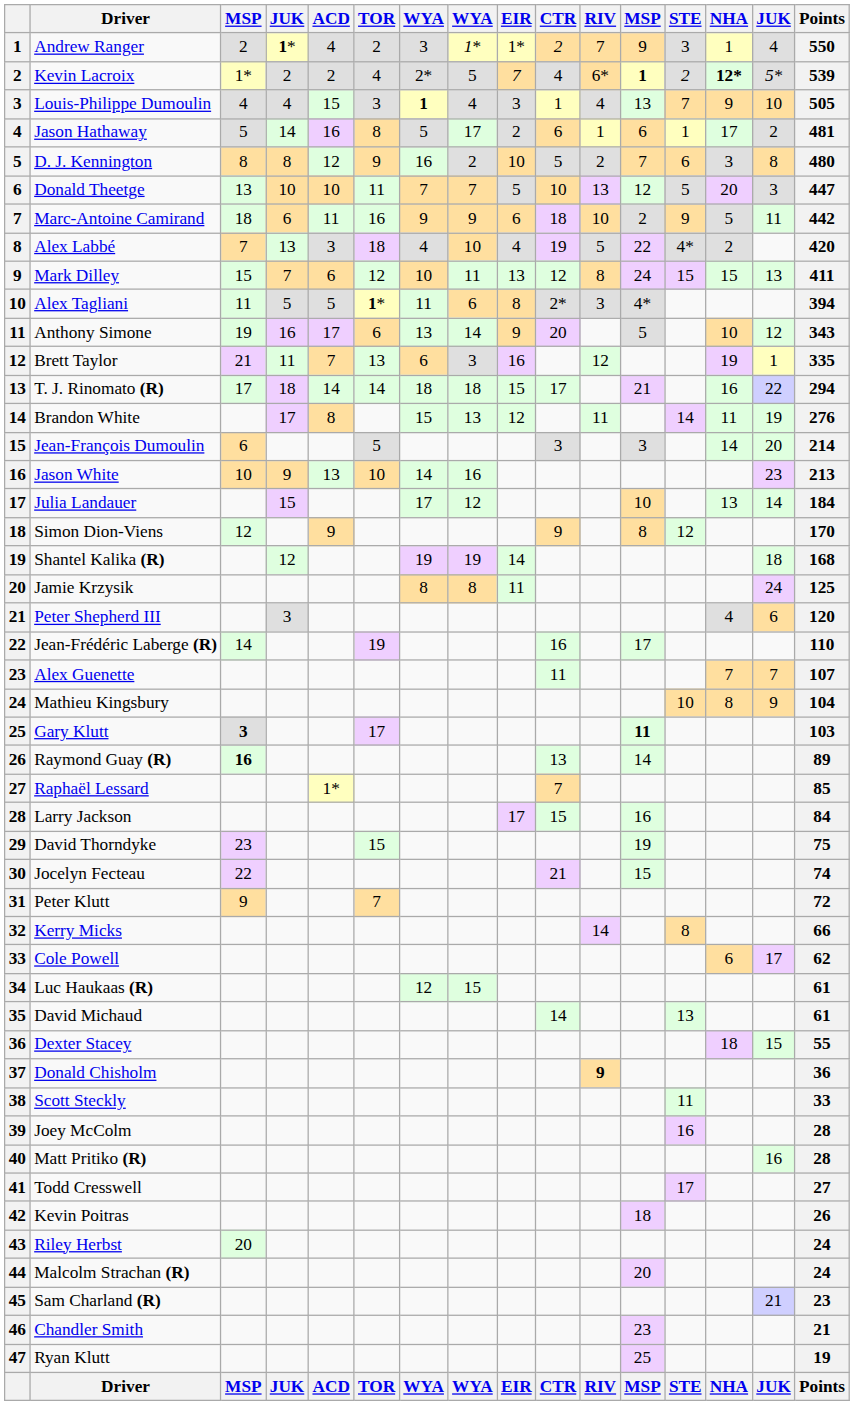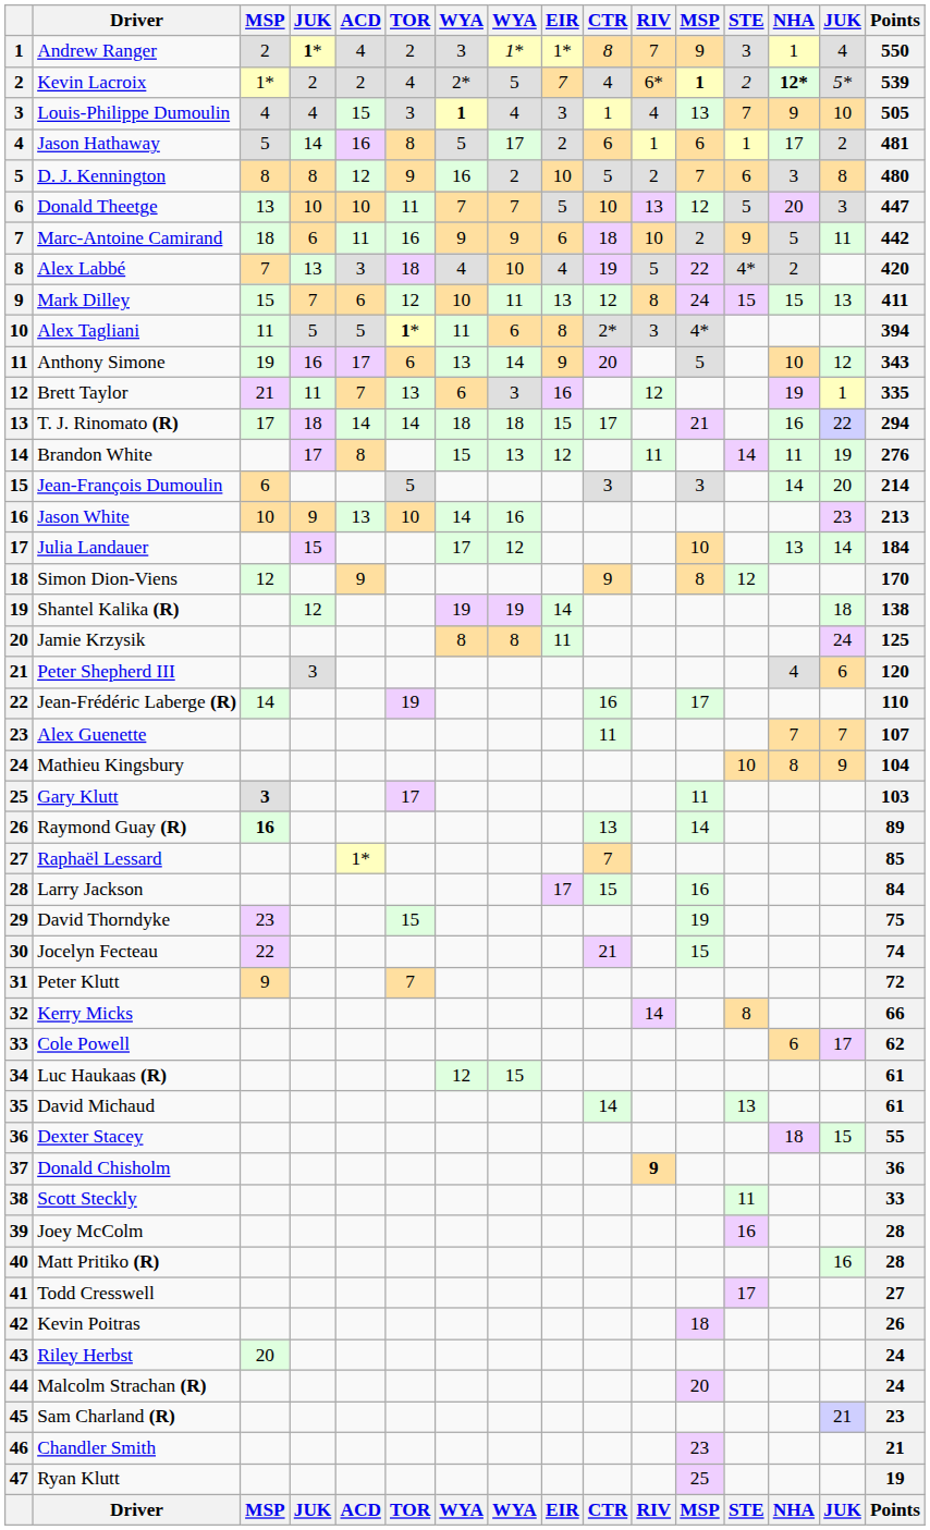 <table class="wikitable" style="font-size:85%; text-align:center;">
 <tr>
 <th></th>
 <th>Driver</th>
 <th><a href='#'>MSP</a></th>
 <th><a href='#'>JUK</a></th>
 <th><a href='#'>ACD</a></th>
 <th><a href='#'>TOR</a></th>
 <th><a href='#'>WYA</a></th>
 <th><a href='#'>WYA</a></th>
 <th><a href='#'>EIR</a></th>
 <th><a href='#'>CTR</a></th>
 <th><a href='#'>RIV</a></th>
 <th><a href='#'>MSP</a></th>
 <th><a href='#'>STE</a></th>
 <th><a href='#'>NHA</a></th>
 <th><a href='#'>JUK</a></th>
 <th>Points</th>
 </tr>
 <tr>
 <th>1</th>
 <td align=left><a href='#'>Andrew Ranger</a></td>
 <td style="background:#DFDFDF;">2</td>
 <td style="background:#FFFFBF;"><strong>1</strong>*</td>
 <td style="background:#DFDFDF;">4</td>
 <td style="background:#DFDFDF;">2</td>
 <td style="background:#DFDFDF;">3</td>
 <td style="background:#FFFFBF;"><em>1</em>*</td>
 <td style="background:#FFFFBF;">1*</td>
-<td style="background:#FFDF9F;"><em>2</em></td>
+<td style="background:#FFDF9F;"><em>8</em></td>
 <td style="background:#FFDF9F;">7</td>
 <td style="background:#FFDF9F;">9</td>
 <td style="background:#DFDFDF;">3</td>
 <td style="background:#FFFFBF;">1</td>
 <td style="background:#DFDFDF;">4</td>
 <th>550</th>
 </tr>
 <tr>
 <th>2</th>
 <td align=left><a href='#'>Kevin Lacroix</a></td>
 <td style="background:#FFFFBF;">1*</td>
 <td style="background:#DFDFDF;">2</td>
 <td style="background:#DFDFDF;">2</td>
 <td style="background:#DFDFDF;">4</td>
 <td style="background:#DFDFDF;">2*</td>
 <td style="background:#DFDFDF;">5</td>
 <td style="background:#FFDF9F;"><em>7</em></td>
 <td style="background:#DFDFDF;">4</td>
 <td style="background:#FFDF9F;">6*</td>
 <td style="background:#FFFFBF;"><strong>1</strong></td>
 <td style="background:#DFDFDF;"><em>2</em></td>
 <td style="background:#DFFFDF;"><strong>12*</strong></td>
 <td style="background:#DFDFDF;"><em>5*</em></td>
 <th>539</th>
 </tr>
 <tr>
 <th>3</th>
 <td align=left><a href='#'>Louis-Philippe Dumoulin</a></td>
 <td style="background:#DFDFDF;">4</td>
 <td style="background:#DFDFDF;">4</td>
 <td style="background:#DFFFDF;">15</td>
 <td style="background:#DFDFDF;">3</td>
 <td style="background:#FFFFBF;"><strong>1</strong></td>
 <td style="background:#DFDFDF;">4</td>
 <td style="background:#DFDFDF;">3</td>
 <td style="background:#FFFFBF;">1</td>
 <td style="background:#DFDFDF;">4</td>
 <td style="background:#DFFFDF;">13</td>
 <td style="background:#FFDF9F;">7</td>
 <td style="background:#FFDF9F;">9</td>
 <td style="background:#FFDF9F;">10</td>
 <th>505</th>
 </tr>
 <tr>
 <th>4</th>
 <td align=left><a href='#'>Jason Hathaway</a></td>
 <td style="background:#DFDFDF;">5</td>
 <td style="background:#DFFFDF;">14</td>
 <td style="background:#EFCFFF;">16</td>
 <td style="background:#FFDF9F;">8</td>
 <td style="background:#DFDFDF;">5</td>
 <td style="background:#DFFFDF;">17</td>
 <td style="background:#DFDFDF;">2</td>
 <td style="background:#FFDF9F;">6</td>
 <td style="background:#FFFFBF;">1</td>
 <td style="background:#FFDF9F;">6</td>
 <td style="background:#FFFFBF;">1</td>
 <td style="background:#DFFFDF;">17</td>
 <td style="background:#DFDFDF;">2</td>
 <th>481</th>
 </tr>
 <tr>
 <th>5</th>
 <td align=left><a href='#'>D. J. Kennington</a></td>
 <td style="background:#FFDF9F;">8</td>
 <td style="background:#FFDF9F;">8</td>
 <td style="background:#DFFFDF;">12</td>
 <td style="background:#FFDF9F;">9</td>
 <td style="background:#DFFFDF;">16</td>
 <td style="background:#DFDFDF;">2</td>
 <td style="background:#FFDF9F;">10</td>
 <td style="background:#DFDFDF;">5</td>
 <td style="background:#DFDFDF;">2</td>
 <td style="background:#FFDF9F;">7</td>
 <td style="background:#FFDF9F;">6</td>
 <td style="background:#DFDFDF;">3</td>
 <td style="background:#FFDF9F;">8</td>
 <th>480</th>
 </tr>
 <tr>
 <th>6</th>
 <td align=left><a href='#'>Donald Theetge</a></td>
 <td style="background:#DFFFDF;">13</td>
 <td style="background:#FFDF9F;">10</td>
 <td style="background:#FFDF9F;">10</td>
 <td style="background:#DFFFDF;">11</td>
 <td style="background:#FFDF9F;">7</td>
 <td style="background:#FFDF9F;">7</td>
 <td style="background:#DFDFDF;">5</td>
 <td style="background:#FFDF9F;">10</td>
 <td style="background:#EFCFFF;">13</td>
 <td style="background:#DFFFDF;">12</td>
 <td style="background:#DFDFDF;">5</td>
 <td style="background:#EFCFFF;">20</td>
 <td style="background:#DFDFDF;">3</td>
 <th>447</th>
 </tr>
 <tr>
 <th>7</th>
 <td align=left><a href='#'>Marc-Antoine Camirand</a></td>
 <td style="background:#DFFFDF;">18</td>
 <td style="background:#FFDF9F;">6</td>
 <td style="background:#DFFFDF;">11</td>
 <td style="background:#DFFFDF;">16</td>
 <td style="background:#FFDF9F;">9</td>
 <td style="background:#FFDF9F;">9</td>
 <td style="background:#FFDF9F;">6</td>
 <td style="background:#EFCFFF;">18</td>
 <td style="background:#FFDF9F;">10</td>
 <td style="background:#DFDFDF;">2</td>
 <td style="background:#FFDF9F;">9</td>
 <td style="background:#DFDFDF;">5</td>
 <td style="background:#DFFFDF;">11</td>
 <th>442</th>
 </tr>
 <tr>
 <th>8</th>
 <td align=left><a href='#'>Alex Labbé</a></td>
 <td style="background:#FFDF9F;">7</td>
 <td style="background:#DFFFDF;">13</td>
 <td style="background:#DFDFDF;">3</td>
 <td style="background:#EFCFFF;">18</td>
 <td style="background:#DFDFDF;">4</td>
 <td style="background:#FFDF9F;">10</td>
 <td style="background:#DFDFDF;">4</td>
 <td style="background:#EFCFFF;">19</td>
 <td style="background:#DFDFDF;">5</td>
 <td style="background:#EFCFFF;">22</td>
 <td style="background:#DFDFDF;">4*</td>
 <td style="background:#DFDFDF;">2</td>
 <td></td>
 <th>420</th>
 </tr>
 <tr>
 <th>9</th>
 <td align=left><a href='#'>Mark Dilley</a></td>
 <td style="background:#DFFFDF;">15</td>
 <td style="background:#FFDF9F;">7</td>
 <td style="background:#FFDF9F;">6</td>
 <td style="background:#DFFFDF;">12</td>
 <td style="background:#FFDF9F;">10</td>
 <td style="background:#DFFFDF;">11</td>
 <td style="background:#DFFFDF;">13</td>
 <td style="background:#DFFFDF;">12</td>
 <td style="background:#FFDF9F;">8</td>
 <td style="background:#EFCFFF;">24</td>
 <td style="background:#EFCFFF;">15</td>
 <td style="background:#DFFFDF;">15</td>
 <td style="background:#DFFFDF;">13</td>
 <th>411</th>
 </tr>
 <tr>
 <th>10</th>
 <td align=left><a href='#'>Alex Tagliani</a></td>
 <td style="background:#DFFFDF;">11</td>
 <td style="background:#DFDFDF;">5</td>
 <td style="background:#DFDFDF;">5</td>
 <td style="background:#FFFFBF;"><strong>1</strong>*</td>
 <td style="background:#DFFFDF;">11</td>
 <td style="background:#FFDF9F;">6</td>
 <td style="background:#FFDF9F;">8</td>
 <td style="background:#DFDFDF;">2*</td>
 <td style="background:#DFDFDF;">3</td>
 <td style="background:#DFDFDF;">4*</td>
 <td></td>
 <td></td>
 <td></td>
 <th>394</th>
 </tr>
 <tr>
 <th>11</th>
 <td align=left>Anthony Simone</td>
 <td style="background:#DFFFDF;">19</td>
 <td style="background:#EFCFFF;">16</td>
 <td style="background:#EFCFFF;">17</td>
 <td style="background:#FFDF9F;">6</td>
 <td style="background:#DFFFDF;">13</td>
 <td style="background:#DFFFDF;">14</td>
 <td style="background:#FFDF9F;">9</td>
 <td style="background:#EFCFFF;">20</td>
 <td></td>
 <td style="background:#DFDFDF;">5</td>
 <td></td>
 <td style="background:#FFDF9F;">10</td>
 <td style="background:#DFFFDF;">12</td>
 <th>343</th>
 </tr>
 <tr>
 <th>12</th>
 <td align=left>Brett Taylor</td>
 <td style="background:#EFCFFF;">21</td>
 <td style="background:#DFFFDF;">11</td>
 <td style="background:#FFDF9F;">7</td>
 <td style="background:#DFFFDF;">13</td>
 <td style="background:#FFDF9F;">6</td>
 <td style="background:#DFDFDF;">3</td>
 <td style="background:#EFCFFF;">16</td>
 <td></td>
 <td style="background:#DFFFDF;">12</td>
 <td></td>
 <td></td>
 <td style="background:#EFCFFF;">19</td>
 <td style="background:#FFFFBF;">1</td>
 <th>335</th>
 </tr>
 <tr>
 <th>13</th>
 <td align=left>T. J. Rinomato <strong>(R)</strong></td>
 <td style="background:#DFFFDF;">17</td>
 <td style="background:#EFCFFF;">18</td>
 <td style="background:#DFFFDF;">14</td>
 <td style="background:#DFFFDF;">14</td>
 <td style="background:#DFFFDF;">18</td>
 <td style="background:#DFFFDF;">18</td>
 <td style="background:#DFFFDF;">15</td>
 <td style="background:#DFFFDF;">17</td>
 <td></td>
 <td style="background:#EFCFFF;">21</td>
 <td></td>
 <td style="background:#DFFFDF;">16</td>
 <td style="background:#cfcfff;">22</td>
 <th>294</th>
 </tr>
 <tr>
 <th>14</th>
 <td align=left>Brandon White</td>
 <td></td>
 <td style="background:#EFCFFF;">17</td>
 <td style="background:#FFDF9F;">8</td>
 <td></td>
 <td style="background:#DFFFDF;">15</td>
 <td style="background:#DFFFDF;">13</td>
 <td style="background:#DFFFDF;">12</td>
 <td></td>
 <td style="background:#DFFFDF;">11</td>
 <td></td>
 <td style="background:#EFCFFF;">14</td>
 <td style="background:#DFFFDF;">11</td>
 <td style="background:#DFFFDF;">19</td>
 <th>276</th>
 </tr>
 <tr>
 <th>15</th>
 <td align=left><a href='#'>Jean-François Dumoulin</a></td>
 <td style="background:#FFDF9F;">6</td>
 <td></td>
 <td></td>
 <td style="background:#DFDFDF;">5</td>
 <td></td>
 <td></td>
 <td></td>
 <td style="background:#DFDFDF;">3</td>
 <td></td>
 <td style="background:#DFDFDF;">3</td>
 <td></td>
 <td style="background:#DFFFDF;">14</td>
 <td style="background:#DFFFDF;">20</td>
 <th>214</th>
 </tr>
 <tr>
 <th>16</th>
 <td align=left><a href='#'>Jason White</a></td>
 <td style="background:#FFDF9F;">10</td>
 <td style="background:#FFDF9F;">9</td>
 <td style="background:#DFFFDF;">13</td>
 <td style="background:#FFDF9F;">10</td>
 <td style="background:#DFFFDF;">14</td>
 <td style="background:#DFFFDF;">16</td>
 <td></td>
 <td></td>
 <td></td>
 <td></td>
 <td></td>
 <td></td>
 <td style="background:#EFCFFF;">23</td>
 <th>213</th>
 </tr>
 <tr>
 <th>17</th>
 <td align=left><a href='#'>Julia Landauer</a></td>
 <td></td>
 <td style="background:#EFCFFF;">15</td>
 <td></td>
 <td></td>
 <td style="background:#DFFFDF;">17</td>
 <td style="background:#DFFFDF;">12</td>
 <td></td>
 <td></td>
 <td></td>
 <td style="background:#FFDF9F;">10</td>
 <td></td>
 <td style="background:#DFFFDF;">13</td>
 <td style="background:#DFFFDF;">14</td>
 <th>184</th>
 </tr>
 <tr>
 <th>18</th>
 <td align=left>Simon Dion-Viens</td>
 <td style="background:#DFFFDF;">12</td>
 <td></td>
 <td style="background:#FFDF9F;">9</td>
 <td></td>
 <td></td>
 <td></td>
 <td></td>
 <td style="background:#FFDF9F;">9</td>
 <td></td>
 <td style="background:#FFDF9F;">8</td>
 <td style="background:#DFFFDF;">12</td>
 <td></td>
 <td></td>
 <th>170</th>
 </tr>
 <tr>
 <th>19</th>
 <td align=left>Shantel Kalika <strong>(R)</strong></td>
 <td></td>
 <td style="background:#DFFFDF;">12</td>
 <td></td>
 <td></td>
 <td style="background:#EFCFFF;">19</td>
 <td style="background:#EFCFFF;">19</td>
 <td style="background:#DFFFDF;">14</td>
 <td></td>
 <td></td>
 <td></td>
 <td></td>
 <td></td>
 <td style="background:#DFFFDF;">18</td>
-<th>168</th>
+<th>138</th>
 </tr>
 <tr>
 <th>20</th>
 <td align=left>Jamie Krzysik</td>
 <td></td>
 <td></td>
 <td></td>
 <td></td>
 <td style="background:#FFDF9F;">8</td>
 <td style="background:#FFDF9F;">8</td>
 <td style="background:#DFFFDF;">11</td>
 <td></td>
 <td></td>
 <td></td>
 <td></td>
 <td></td>
 <td style="background:#EFCFFF;">24</td>
 <th>125</th>
 </tr>
 <tr>
 <th>21</th>
 <td align=left><a href='#'>Peter Shepherd III</a></td>
 <td></td>
 <td style="background:#DFDFDF;">3</td>
 <td></td>
 <td></td>
 <td></td>
 <td></td>
 <td></td>
 <td></td>
 <td></td>
 <td></td>
 <td></td>
 <td style="background:#DFDFDF;">4</td>
 <td style="background:#FFDF9F;">6</td>
 <th>120</th>
 </tr>
 <tr>
 <th>22</th>
 <td align=left>Jean-Frédéric Laberge <strong>(R)</strong></td>
 <td style="background:#DFFFDF;">14</td>
 <td></td>
 <td></td>
 <td style="background:#EFCFFF;">19</td>
 <td></td>
 <td></td>
 <td></td>
 <td style="background:#DFFFDF;">16</td>
 <td></td>
 <td style="background:#DFFFDF;">17</td>
 <td></td>
 <td></td>
 <td></td>
 <th>110</th>
 </tr>
 <tr>
 <th>23</th>
 <td align=left><a href='#'>Alex Guenette</a></td>
 <td></td>
 <td></td>
 <td></td>
 <td></td>
 <td></td>
 <td></td>
 <td></td>
 <td style="background:#DFFFDF;">11</td>
 <td></td>
 <td></td>
 <td></td>
 <td style="background:#FFDF9F;">7</td>
 <td style="background:#FFDF9F;">7</td>
 <th>107</th>
 </tr>
 <tr>
 <th>24</th>
 <td align=left>Mathieu Kingsbury</td>
 <td></td>
 <td></td>
 <td></td>
 <td></td>
 <td></td>
 <td></td>
 <td></td>
 <td></td>
 <td></td>
 <td></td>
 <td style="background:#FFDF9F;">10</td>
 <td style="background:#FFDF9F;">8</td>
 <td style="background:#FFDF9F;">9</td>
 <th>104</th>
 </tr>
 <tr>
 <th>25</th>
 <td align=left><a href='#'>Gary Klutt</a></td>
 <td style="background:#DFDFDF;"><strong>3</strong></td>
 <td></td>
 <td></td>
 <td style="background:#EFCFFF;">17</td>
 <td></td>
 <td></td>
 <td></td>
 <td></td>
 <td></td>
-<td style="background:#DFFFDF;"><strong>11</strong></td>
+<td style="background:#DFFFDF;">11</td>
 <td></td>
 <td></td>
 <td></td>
 <th>103</th>
 </tr>
 <tr>
 <th>26</th>
 <td align=left>Raymond Guay <strong>(R)</strong></td>
 <td style="background:#DFFFDF;"><strong>16</strong></td>
 <td></td>
 <td></td>
 <td></td>
 <td></td>
 <td></td>
 <td></td>
 <td style="background:#DFFFDF;">13</td>
 <td></td>
 <td style="background:#DFFFDF;">14</td>
 <td></td>
 <td></td>
 <td></td>
 <th>89</th>
 </tr>
 <tr>
 <th>27</th>
 <td align=left><a href='#'>Raphaël Lessard</a></td>
 <td></td>
 <td></td>
 <td style="background:#FFFFBF;">1*</td>
 <td></td>
 <td></td>
 <td></td>
 <td></td>
 <td style="background:#FFDF9F;">7</td>
 <td></td>
 <td></td>
 <td></td>
 <td></td>
 <td></td>
 <th>85</th>
 </tr>
 <tr>
 <th>28</th>
 <td align=left>Larry Jackson</td>
 <td></td>
 <td></td>
 <td></td>
 <td></td>
 <td></td>
 <td></td>
 <td style="background:#EFCFFF;">17</td>
 <td style="background:#DFFFDF;">15</td>
 <td></td>
 <td style="background:#DFFFDF;">16</td>
 <td></td>
 <td></td>
 <td></td>
 <th>84</th>
 </tr>
 <tr>
 <th>29</th>
 <td align=left>David Thorndyke</td>
 <td style="background:#EFCFFF;">23</td>
 <td></td>
 <td></td>
 <td style="background:#DFFFDF;">15</td>
 <td></td>
 <td></td>
 <td></td>
 <td></td>
 <td></td>
 <td style="background:#DFFFDF;">19</td>
 <td></td>
 <td></td>
 <td></td>
 <th>75</th>
 </tr>
 <tr>
 <th>30</th>
 <td align=left>Jocelyn Fecteau</td>
 <td style="background:#EFCFFF;">22</td>
 <td></td>
 <td></td>
 <td></td>
 <td></td>
 <td></td>
 <td></td>
 <td style="background:#EFCFFF;">21</td>
 <td></td>
 <td style="background:#DFFFDF;">15</td>
 <td></td>
 <td></td>
 <td></td>
 <th>74</th>
 </tr>
 <tr>
 <th>31</th>
 <td align=left>Peter Klutt</td>
 <td style="background:#FFDF9F;">9</td>
 <td></td>
 <td></td>
 <td style="background:#FFDF9F;">7</td>
 <td></td>
 <td></td>
 <td></td>
 <td></td>
 <td></td>
 <td></td>
 <td></td>
 <td></td>
 <td></td>
 <th>72</th>
 </tr>
 <tr>
 <th>32</th>
 <td align=left><a href='#'>Kerry Micks</a></td>
 <td></td>
 <td></td>
 <td></td>
 <td></td>
 <td></td>
 <td></td>
 <td></td>
 <td></td>
 <td style="background:#EFCFFF;">14</td>
 <td></td>
 <td style="background:#FFDF9F;">8</td>
 <td></td>
 <td></td>
 <th>66</th>
 </tr>
 <tr>
 <th>33</th>
 <td align=left><a href='#'>Cole Powell</a></td>
 <td></td>
 <td></td>
 <td></td>
 <td></td>
 <td></td>
 <td></td>
 <td></td>
 <td></td>
 <td></td>
 <td></td>
 <td></td>
 <td style="background:#FFDF9F;">6</td>
 <td style="background:#EFCFFF;">17</td>
 <th>62</th>
 </tr>
 <tr>
 <th>34</th>
 <td align=left>Luc Haukaas <strong>(R)</strong></td>
 <td></td>
 <td></td>
 <td></td>
 <td></td>
 <td style="background:#DFFFDF;">12</td>
 <td style="background:#DFFFDF;">15</td>
 <td></td>
 <td></td>
 <td></td>
 <td></td>
 <td></td>
 <td></td>
 <td></td>
 <th>61</th>
 </tr>
 <tr>
 <th>35</th>
 <td align=left>David Michaud</td>
 <td></td>
 <td></td>
 <td></td>
 <td></td>
 <td></td>
 <td></td>
 <td></td>
 <td style="background:#DFFFDF;">14</td>
 <td></td>
 <td></td>
 <td style="background:#DFFFDF;">13</td>
 <td></td>
 <td></td>
 <th>61</th>
 </tr>
 <tr>
 <th>36</th>
 <td align=left><a href='#'>Dexter Stacey</a></td>
 <td></td>
 <td></td>
 <td></td>
 <td></td>
 <td></td>
 <td></td>
 <td></td>
 <td></td>
 <td></td>
 <td></td>
 <td></td>
 <td style="background:#EFCFFF;">18</td>
 <td style="background:#DFFFDF;">15</td>
 <th>55</th>
 </tr>
 <tr>
 <th>37</th>
 <td align=left><a href='#'>Donald Chisholm</a></td>
 <td></td>
 <td></td>
 <td></td>
 <td></td>
 <td></td>
 <td></td>
 <td></td>
 <td></td>
 <td style="background:#FFDF9F;"><strong>9</strong></td>
 <td></td>
 <td></td>
 <td></td>
 <td></td>
 <th>36</th>
 </tr>
 <tr>
 <th>38</th>
 <td align=left><a href='#'>Scott Steckly</a></td>
 <td></td>
 <td></td>
 <td></td>
 <td></td>
 <td></td>
 <td></td>
 <td></td>
 <td></td>
 <td></td>
 <td></td>
 <td style="background:#DFFFDF;">11</td>
 <td></td>
 <td></td>
 <th>33</th>
 </tr>
 <tr>
 <th>39</th>
 <td align=left>Joey McColm</td>
 <td></td>
 <td></td>
 <td></td>
 <td></td>
 <td></td>
 <td></td>
 <td></td>
 <td></td>
 <td></td>
 <td></td>
 <td style="background:#EFCFFF;">16</td>
 <td></td>
 <td></td>
 <th>28</th>
 </tr>
 <tr>
 <th>40</th>
 <td align=left>Matt Pritiko <strong>(R)</strong></td>
 <td></td>
 <td></td>
 <td></td>
 <td></td>
 <td></td>
 <td></td>
 <td></td>
 <td></td>
 <td></td>
 <td></td>
 <td></td>
 <td></td>
 <td style="background:#DFFFDF;">16</td>
 <th>28</th>
 </tr>
 <tr>
 <th>41</th>
 <td align=left>Todd Cresswell</td>
 <td></td>
 <td></td>
 <td></td>
 <td></td>
 <td></td>
 <td></td>
 <td></td>
 <td></td>
 <td></td>
 <td></td>
 <td style="background:#EFCFFF;">17</td>
 <td></td>
 <td></td>
 <th>27</th>
 </tr>
 <tr>
 <th>42</th>
 <td align=left>Kevin Poitras</td>
 <td></td>
 <td></td>
 <td></td>
 <td></td>
 <td></td>
 <td></td>
 <td></td>
 <td></td>
 <td></td>
 <td style="background:#EFCFFF;">18</td>
 <td></td>
 <td></td>
 <td></td>
 <th>26</th>
 </tr>
 <tr>
 <th>43</th>
 <td align=left><a href='#'>Riley Herbst</a></td>
 <td style="background:#DFFFDF;">20</td>
 <td></td>
 <td></td>
 <td></td>
 <td></td>
 <td></td>
 <td></td>
 <td></td>
 <td></td>
 <td></td>
 <td></td>
 <td></td>
 <td></td>
 <th>24</th>
 </tr>
 <tr>
 <th>44</th>
 <td align=left>Malcolm Strachan <strong>(R)</strong></td>
 <td></td>
 <td></td>
 <td></td>
 <td></td>
 <td></td>
 <td></td>
 <td></td>
 <td></td>
 <td></td>
 <td style="background:#EFCFFF;">20</td>
 <td></td>
 <td></td>
 <td></td>
 <th>24</th>
 </tr>
 <tr>
 <th>45</th>
 <td align=left>Sam Charland <strong>(R)</strong></td>
 <td></td>
 <td></td>
 <td></td>
 <td></td>
 <td></td>
 <td></td>
 <td></td>
 <td></td>
 <td></td>
 <td></td>
 <td></td>
 <td></td>
 <td style="background:#cfcfff;">21</td>
 <th>23</th>
 </tr>
 <tr>
 <th>46</th>
 <td align=left><a href='#'>Chandler Smith</a></td>
 <td></td>
 <td></td>
 <td></td>
 <td></td>
 <td></td>
 <td></td>
 <td></td>
 <td></td>
 <td></td>
 <td style="background:#EFCFFF;">23</td>
 <td></td>
 <td></td>
 <td></td>
 <th>21</th>
 </tr>
 <tr>
 <th>47</th>
 <td align=left>Ryan Klutt</td>
 <td></td>
 <td></td>
 <td></td>
 <td></td>
 <td></td>
 <td></td>
 <td></td>
 <td></td>
 <td></td>
 <td style="background:#EFCFFF;">25</td>
 <td></td>
 <td></td>
 <td></td>
 <th>19</th>
 </tr>
 <tr>
 <th></th>
 <th>Driver</th>
 <th><a href='#'>MSP</a></th>
 <th><a href='#'>JUK</a></th>
 <th><a href='#'>ACD</a></th>
 <th><a href='#'>TOR</a></th>
 <th><a href='#'>WYA</a></th>
 <th><a href='#'>WYA</a></th>
 <th><a href='#'>EIR</a></th>
 <th><a href='#'>CTR</a></th>
 <th><a href='#'>RIV</a></th>
 <th><a href='#'>MSP</a></th>
 <th><a href='#'>STE</a></th>
 <th><a href='#'>NHA</a></th>
 <th><a href='#'>JUK</a></th>
 <th>Points</th>
 </tr>
 </table>
